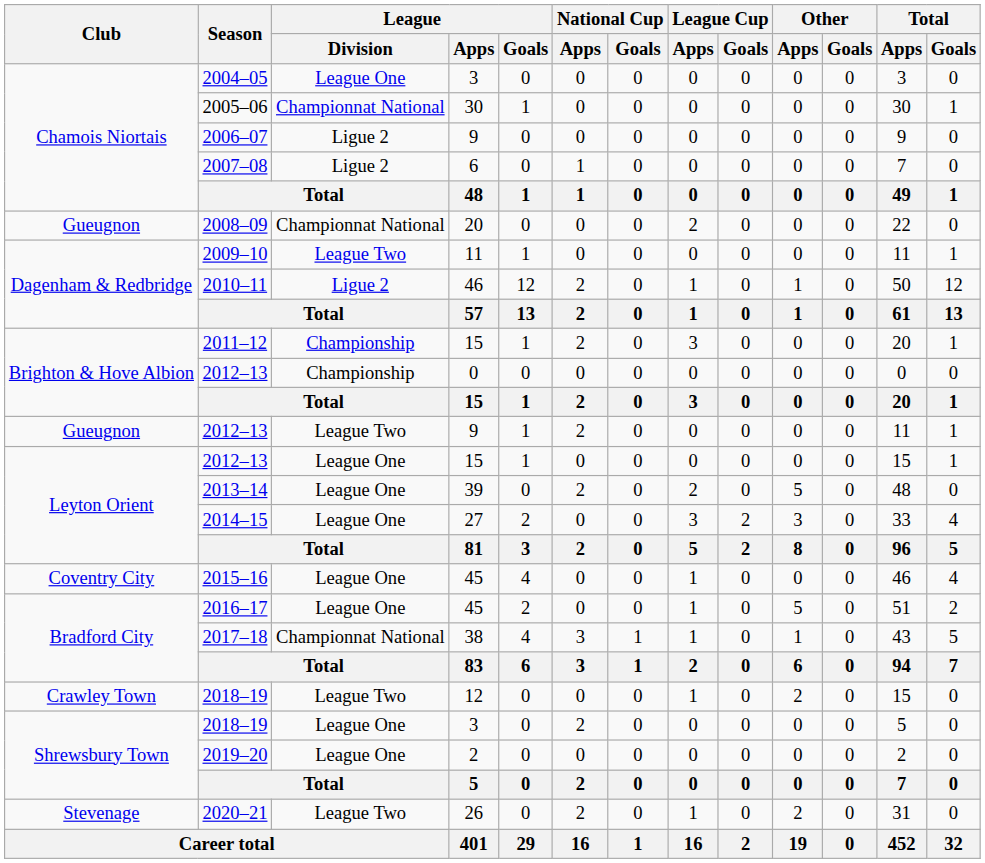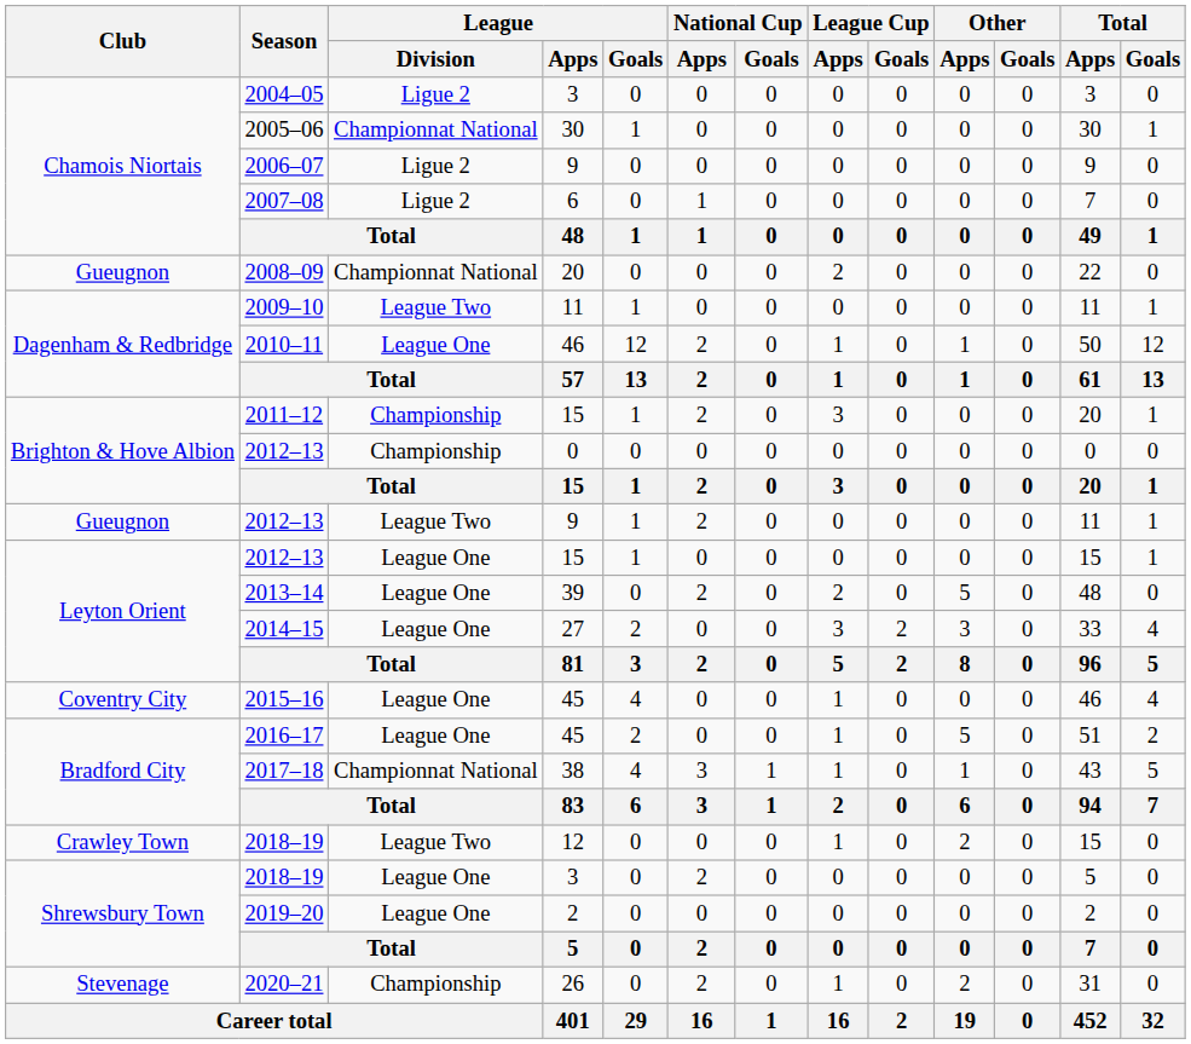 <table class="wikitable" style="text-align: center;">
 <tr>
 <th rowspan="2">Club</th>
 <th rowspan="2">Season</th>
 <th colspan="3">League</th>
 <th colspan="2">National Cup</th>
 <th colspan="2">League Cup</th>
 <th colspan="2">Other</th>
 <th colspan="2">Total</th>
 </tr>
 <tr>
 <th scope="col">Division</th>
 <th scope="col">Apps</th>
 <th scope="col">Goals</th>
 <th scope="col">Apps</th>
 <th scope="col">Goals</th>
 <th scope="col">Apps</th>
 <th scope="col">Goals</th>
 <th scope="col">Apps</th>
 <th scope="col">Goals</th>
 <th scope="col">Apps</th>
 <th scope="col">Goals</th>
 </tr>
 <tr>
 <td rowspan="5"><a href='#'>Chamois Niortais</a></td>
 <td><a href='#'>2004–05</a></td>
-<td><a href='#'>League One</a></td>
+<td><a href='#'>Ligue 2</a></td>
 <td>3</td>
 <td>0</td>
 <td>0</td>
 <td>0</td>
 <td>0</td>
 <td>0</td>
 <td>0</td>
 <td>0</td>
 <td>3</td>
 <td>0</td>
 </tr>
 <tr>
 <td>2005–06</td>
 <td><a href='#'>Championnat National</a></td>
 <td>30</td>
 <td>1</td>
 <td>0</td>
 <td>0</td>
 <td>0</td>
 <td>0</td>
 <td>0</td>
 <td>0</td>
 <td>30</td>
 <td>1</td>
 </tr>
 <tr>
 <td><a href='#'>2006–07</a></td>
 <td>Ligue 2</td>
 <td>9</td>
 <td>0</td>
 <td>0</td>
 <td>0</td>
 <td>0</td>
 <td>0</td>
 <td>0</td>
 <td>0</td>
 <td>9</td>
 <td>0</td>
 </tr>
 <tr>
 <td><a href='#'>2007–08</a></td>
 <td>Ligue 2</td>
 <td>6</td>
 <td>0</td>
 <td>1</td>
 <td>0</td>
 <td>0</td>
 <td>0</td>
 <td>0</td>
 <td>0</td>
 <td>7</td>
 <td>0</td>
 </tr>
 <tr>
 <th colspan="2">Total</th>
 <th>48</th>
 <th>1</th>
 <th>1</th>
 <th>0</th>
 <th>0</th>
 <th>0</th>
 <th>0</th>
 <th>0</th>
 <th>49</th>
 <th>1</th>
 </tr>
 <tr>
 <td><a href='#'>Gueugnon</a></td>
 <td><a href='#'>2008–09</a></td>
 <td>Championnat National</td>
 <td>20</td>
 <td>0</td>
 <td>0</td>
 <td>0</td>
 <td>2</td>
 <td>0</td>
 <td>0</td>
 <td>0</td>
 <td>22</td>
 <td>0</td>
 </tr>
 <tr>
 <td rowspan="3"><a href='#'>Dagenham & Redbridge</a></td>
 <td><a href='#'>2009–10</a></td>
 <td><a href='#'>League Two</a></td>
 <td>11</td>
 <td>1</td>
 <td>0</td>
 <td>0</td>
 <td>0</td>
 <td>0</td>
 <td>0</td>
 <td>0</td>
 <td>11</td>
 <td>1</td>
 </tr>
 <tr>
 <td><a href='#'>2010–11</a></td>
-<td><a href='#'>Ligue 2</a></td>
+<td><a href='#'>League One</a></td>
 <td>46</td>
 <td>12</td>
 <td>2</td>
 <td>0</td>
 <td>1</td>
 <td>0</td>
 <td>1</td>
 <td>0</td>
 <td>50</td>
 <td>12</td>
 </tr>
 <tr>
 <th colspan="2">Total</th>
 <th>57</th>
 <th>13</th>
 <th>2</th>
 <th>0</th>
 <th>1</th>
 <th>0</th>
 <th>1</th>
 <th>0</th>
 <th>61</th>
 <th>13</th>
 </tr>
 <tr>
 <td rowspan="3"><a href='#'>Brighton & Hove Albion</a></td>
 <td><a href='#'>2011–12</a></td>
 <td><a href='#'>Championship</a></td>
 <td>15</td>
 <td>1</td>
 <td>2</td>
 <td>0</td>
 <td>3</td>
 <td>0</td>
 <td>0</td>
 <td>0</td>
 <td>20</td>
 <td>1</td>
 </tr>
 <tr>
 <td><a href='#'>2012–13</a></td>
 <td>Championship</td>
 <td>0</td>
 <td>0</td>
 <td>0</td>
 <td>0</td>
 <td>0</td>
 <td>0</td>
 <td>0</td>
 <td>0</td>
 <td>0</td>
 <td>0</td>
 </tr>
 <tr>
 <th colspan="2">Total</th>
 <th>15</th>
 <th>1</th>
 <th>2</th>
 <th>0</th>
 <th>3</th>
 <th>0</th>
 <th>0</th>
 <th>0</th>
 <th>20</th>
 <th>1</th>
 </tr>
 <tr>
 <td><a href='#'>Gueugnon</a></td>
 <td><a href='#'>2012–13</a></td>
 <td>League Two</td>
 <td>9</td>
 <td>1</td>
 <td>2</td>
 <td>0</td>
 <td>0</td>
 <td>0</td>
 <td>0</td>
 <td>0</td>
 <td>11</td>
 <td>1</td>
 </tr>
 <tr>
 <td rowspan="4"><a href='#'>Leyton Orient</a></td>
 <td><a href='#'>2012–13</a></td>
 <td>League One</td>
 <td>15</td>
 <td>1</td>
 <td>0</td>
 <td>0</td>
 <td>0</td>
 <td>0</td>
 <td>0</td>
 <td>0</td>
 <td>15</td>
 <td>1</td>
 </tr>
 <tr>
 <td><a href='#'>2013–14</a></td>
 <td>League One</td>
 <td>39</td>
 <td>0</td>
 <td>2</td>
 <td>0</td>
 <td>2</td>
 <td>0</td>
 <td>5</td>
 <td>0</td>
 <td>48</td>
 <td>0</td>
 </tr>
 <tr>
 <td><a href='#'>2014–15</a></td>
 <td>League One</td>
 <td>27</td>
 <td>2</td>
 <td>0</td>
 <td>0</td>
 <td>3</td>
 <td>2</td>
 <td>3</td>
 <td>0</td>
 <td>33</td>
 <td>4</td>
 </tr>
 <tr>
 <th colspan="2">Total</th>
 <th>81</th>
 <th>3</th>
 <th>2</th>
 <th>0</th>
 <th>5</th>
 <th>2</th>
 <th>8</th>
 <th>0</th>
 <th>96</th>
 <th>5</th>
 </tr>
 <tr>
 <td><a href='#'>Coventry City</a></td>
 <td><a href='#'>2015–16</a></td>
 <td>League One</td>
 <td>45</td>
 <td>4</td>
 <td>0</td>
 <td>0</td>
 <td>1</td>
 <td>0</td>
 <td>0</td>
 <td>0</td>
 <td>46</td>
 <td>4</td>
 </tr>
 <tr>
 <td rowspan="3"><a href='#'>Bradford City</a></td>
 <td><a href='#'>2016–17</a></td>
 <td>League One</td>
 <td>45</td>
 <td>2</td>
 <td>0</td>
 <td>0</td>
 <td>1</td>
 <td>0</td>
 <td>5</td>
 <td>0</td>
 <td>51</td>
 <td>2</td>
 </tr>
 <tr>
 <td><a href='#'>2017–18</a></td>
 <td>Championnat National</td>
 <td>38</td>
 <td>4</td>
 <td>3</td>
 <td>1</td>
 <td>1</td>
 <td>0</td>
 <td>1</td>
 <td>0</td>
 <td>43</td>
 <td>5</td>
 </tr>
 <tr>
 <th colspan="2">Total</th>
 <th>83</th>
 <th>6</th>
 <th>3</th>
 <th>1</th>
 <th>2</th>
 <th>0</th>
 <th>6</th>
 <th>0</th>
 <th>94</th>
 <th>7</th>
 </tr>
 <tr>
 <td><a href='#'>Crawley Town</a></td>
 <td><a href='#'>2018–19</a></td>
 <td>League Two</td>
 <td>12</td>
 <td>0</td>
 <td>0</td>
 <td>0</td>
 <td>1</td>
 <td>0</td>
 <td>2</td>
 <td>0</td>
 <td>15</td>
 <td>0</td>
 </tr>
 <tr>
 <td rowspan="3"><a href='#'>Shrewsbury Town</a></td>
 <td><a href='#'>2018–19</a></td>
 <td>League One</td>
 <td>3</td>
 <td>0</td>
 <td>2</td>
 <td>0</td>
 <td>0</td>
 <td>0</td>
 <td>0</td>
 <td>0</td>
 <td>5</td>
 <td>0</td>
 </tr>
 <tr>
 <td><a href='#'>2019–20</a></td>
 <td>League One</td>
 <td>2</td>
 <td>0</td>
 <td>0</td>
 <td>0</td>
 <td>0</td>
 <td>0</td>
 <td>0</td>
 <td>0</td>
 <td>2</td>
 <td>0</td>
 </tr>
 <tr>
 <th colspan="2">Total</th>
 <th>5</th>
 <th>0</th>
 <th>2</th>
 <th>0</th>
 <th>0</th>
 <th>0</th>
 <th>0</th>
 <th>0</th>
 <th>7</th>
 <th>0</th>
 </tr>
 <tr>
 <td><a href='#'>Stevenage</a></td>
 <td><a href='#'>2020–21</a></td>
-<td>League Two</td>
+<td>Championship</td>
 <td>26</td>
 <td>0</td>
 <td>2</td>
 <td>0</td>
 <td>1</td>
 <td>0</td>
 <td>2</td>
 <td>0</td>
 <td>31</td>
 <td>0</td>
 </tr>
 <tr>
 <th colspan="3">Career total</th>
 <th>401</th>
 <th>29</th>
 <th>16</th>
 <th>1</th>
 <th>16</th>
 <th>2</th>
 <th>19</th>
 <th>0</th>
 <th>452</th>
 <th>32</th>
 </tr>
 </table>
